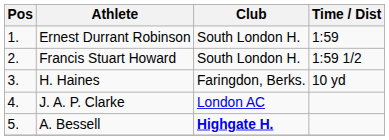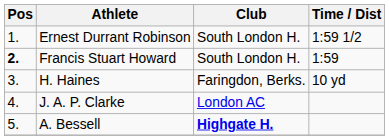 <table class="wikitable">
 <tr>
 <th>Pos</th>
 <th>Athlete</th>
 <th>Club</th>
 <th>Time / Dist</th>
 </tr>
 <tr>
 <td>1.</td>
 <td>Ernest Durrant Robinson</td>
 <td>South London H.</td>
-<td>1:59</td>
+<td>1:59 1/2</td>
 </tr>
 <tr>
-<td>2.</td>
+<td><strong>2.</strong></td>
 <td>Francis Stuart Howard</td>
 <td>South London H.</td>
-<td>1:59 1/2</td>
+<td>1:59</td>
 </tr>
 <tr>
 <td>3.</td>
 <td>H. Haines</td>
 <td>Faringdon, Berks.</td>
 <td>10 yd</td>
 </tr>
 <tr>
 <td>4.</td>
 <td>J. A. P. Clarke</td>
 <td><a href='#'>London AC</a></td>
 <td></td>
 </tr>
 <tr>
 <td>5.</td>
 <td>A. Bessell</td>
 <td><strong><a href='#'>Highgate H.</a></strong></td>
 <td></td>
 </tr>
 <tr>
 </tr>
 </table>
